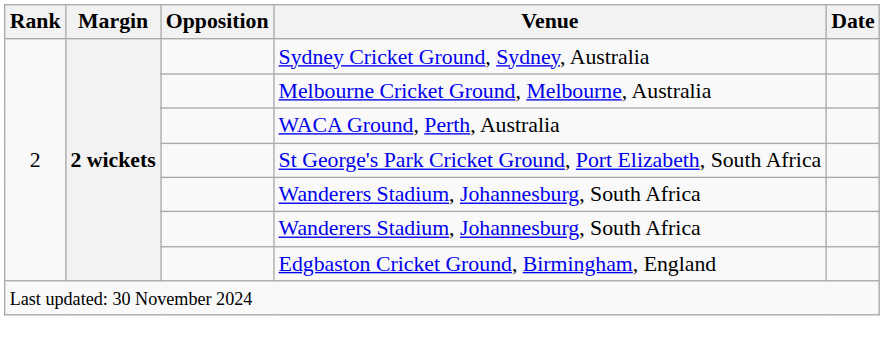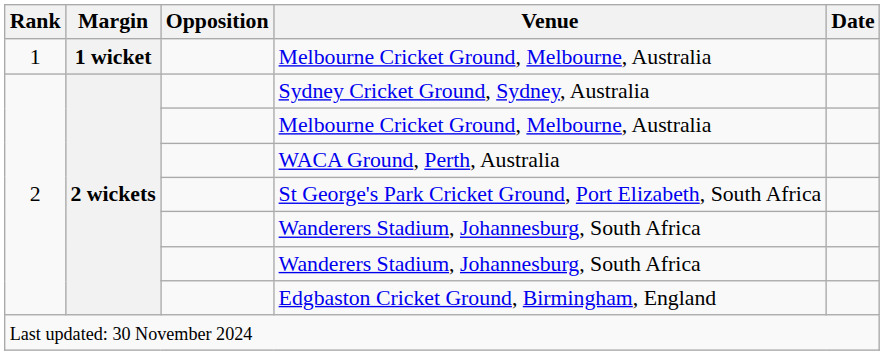 <table class="wikitable plainrowheaders sortable">
 <tr>
 <th scope=col>Rank</th>
 <th scope=col>Margin</th>
 <th scope=col>Opposition</th>
 <th scope=col>Venue</th>
 <th scope=col>Date</th>
+</tr>
+<tr>
+<td align=center>1</td>
+<th scope=row style=text-align:center;>1 wicket</th>
+<td></td>
+<td><a href='#'>Melbourne Cricket Ground</a>, <a href='#'>Melbourne</a>, Australia</td>
+<td><a href='#'></a></td>
 </tr>
 <tr>
 <td align=center rowspan=7>2</td>
 <th scope=row style=text-align:center; rowspan=7>2 wickets</th>
 <td></td>
 <td><a href='#'>Sydney Cricket Ground</a>, <a href='#'>Sydney</a>, Australia</td>
 <td><a href='#'></a></td>
 </tr>
 <tr>
 <td></td>
 <td><a href='#'>Melbourne Cricket Ground</a>, <a href='#'>Melbourne</a>, Australia</td>
 <td><a href='#'></a></td>
 </tr>
 <tr>
 <td></td>
 <td><a href='#'>WACA Ground</a>, <a href='#'>Perth</a>, Australia</td>
 <td><a href='#'></a></td>
 </tr>
 <tr>
 <td></td>
 <td><a href='#'>St George's Park Cricket Ground</a>, <a href='#'>Port Elizabeth</a>, South Africa</td>
 <td><a href='#'></a></td>
 </tr>
 <tr>
 <td></td>
 <td><a href='#'>Wanderers Stadium</a>, <a href='#'>Johannesburg</a>, South Africa</td>
 <td><a href='#'></a></td>
 </tr>
 <tr>
 <td></td>
 <td><a href='#'>Wanderers Stadium</a>, <a href='#'>Johannesburg</a>, South Africa</td>
 <td><a href='#'></a></td>
 </tr>
 <tr>
 <td></td>
 <td><a href='#'>Edgbaston Cricket Ground</a>, <a href='#'>Birmingham</a>, England</td>
 <td><a href='#'></a></td>
 </tr>
 <tr class=sortbottom>
 <td colspan=5><small>Last updated: 30 November 2024</small></td>
 </tr>
 </table>
